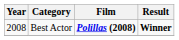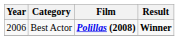 <table class="wikitable">
 <tr>
 <th>Year</th>
 <th>Category</th>
 <th>Film</th>
 <th>Result</th>
 </tr>
 <tr>
-<td>2008</td>
+<td>2006</td>
 <td>Best Actor</td>
 <td><strong><em><a href='#'>Polillas</a></em> (2008)</strong></td>
 <td><strong>Winner</strong></td>
 </tr>
 <tr>
 </tr>
 </table>
